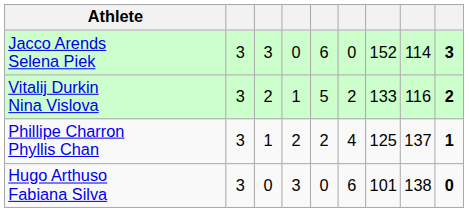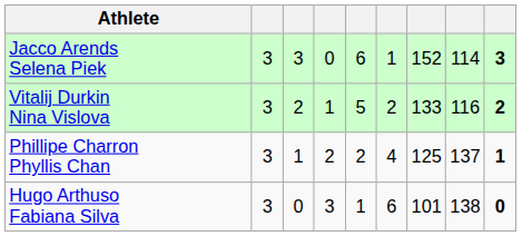 <table class=wikitable style="text-align:center">
 <tr>
 <th width=210>Athlete</th>
 <th width=20></th>
 <th width=20></th>
 <th width=20></th>
 <th width=20></th>
 <th width=20></th>
 <th width=20></th>
 <th width=20></th>
 <th width=20></th>
 </tr>
 <tr bgcolor=ccffcc>
 <td style="text-align:left"> <a href='#'>Jacco Arends</a><br> <a href='#'>Selena Piek</a></td>
 <td>3</td>
 <td>3</td>
 <td>0</td>
 <td>6</td>
-<td>0</td>
+<td>1</td>
 <td>152</td>
 <td>114</td>
 <td><strong>3</strong></td>
 </tr>
 <tr bgcolor=ccffcc>
 <td style="text-align:left"> <a href='#'>Vitalij Durkin</a><br> <a href='#'>Nina Vislova</a></td>
 <td>3</td>
 <td>2</td>
 <td>1</td>
 <td>5</td>
 <td>2</td>
 <td>133</td>
 <td>116</td>
 <td><strong>2</strong></td>
 </tr>
 <tr>
 <td style="text-align:left"> <a href='#'>Phillipe Charron</a><br> <a href='#'>Phyllis Chan</a></td>
 <td>3</td>
 <td>1</td>
 <td>2</td>
 <td>2</td>
 <td>4</td>
 <td>125</td>
 <td>137</td>
 <td><strong>1</strong></td>
 </tr>
 <tr>
 <td style="text-align:left"> <a href='#'>Hugo Arthuso</a><br> <a href='#'>Fabiana Silva</a></td>
 <td>3</td>
 <td>0</td>
 <td>3</td>
-<td>0</td>
+<td>1</td>
 <td>6</td>
 <td>101</td>
 <td>138</td>
 <td><strong>0</strong></td>
 </tr>
 </table>
